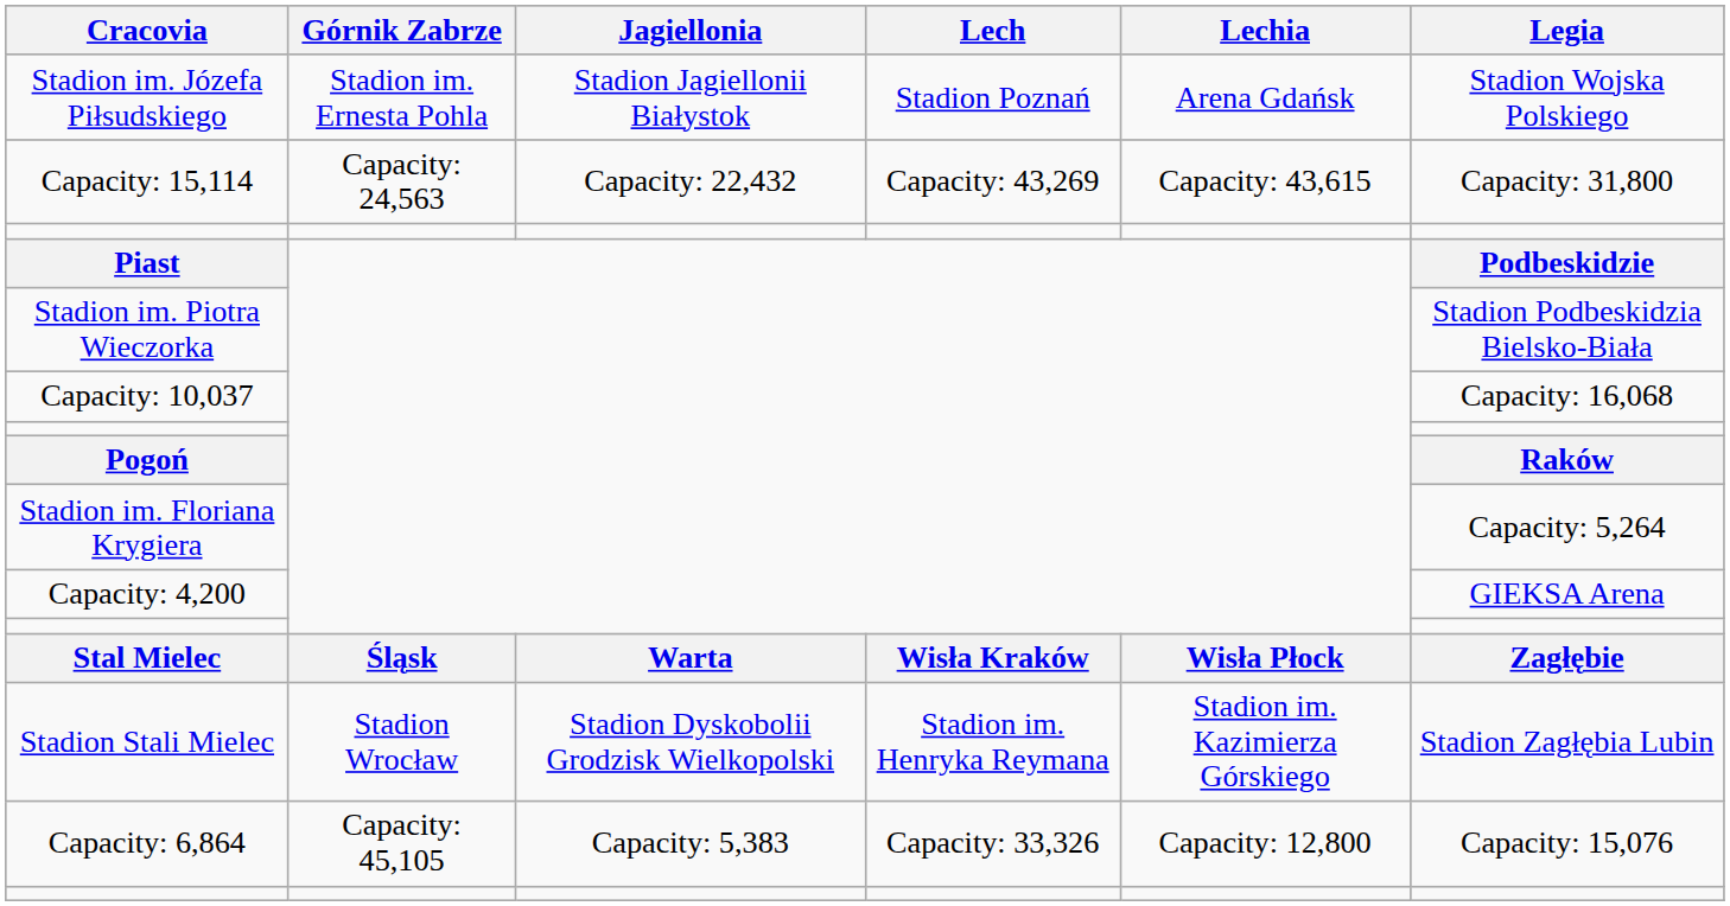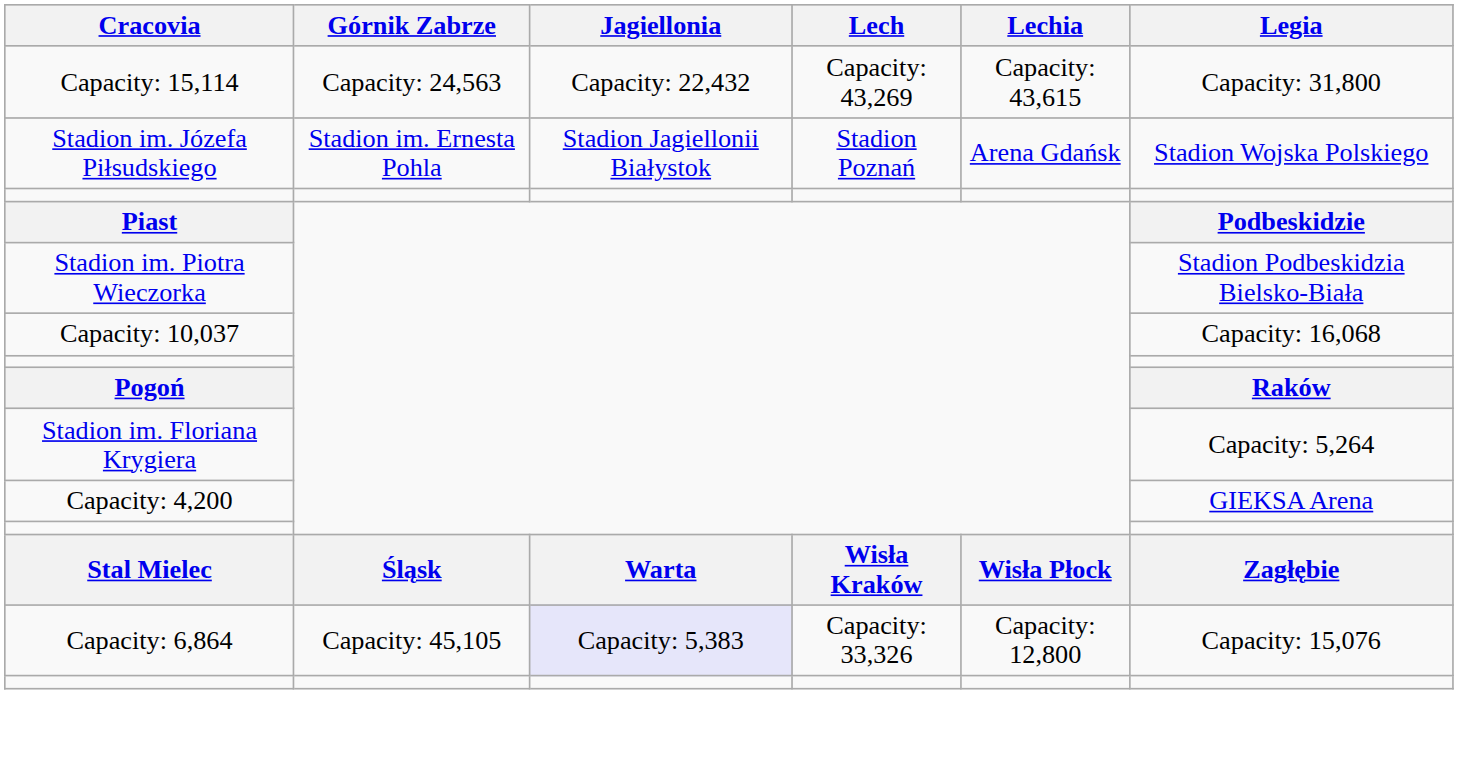 <table class="wikitable" style="margin:1em auto; text-align:center">
 <tr>
 <th><a href='#'>Cracovia</a></th>
 <th><a href='#'>Górnik Zabrze</a></th>
 <th><a href='#'>Jagiellonia</a></th>
 <th><a href='#'>Lech</a></th>
 <th><a href='#'>Lechia</a></th>
 <th><a href='#'>Legia</a></th>
 </tr>
 <tr>
+<td>Capacity: 15,114</td>
+<td>Capacity: 24,563</td>
+<td>Capacity: 22,432</td>
+<td>Capacity: 43,269</td>
+<td>Capacity: 43,615</td>
+<td>Capacity: 31,800</td>
+</tr>
+<tr>
 <td><a href='#'>Stadion im. Józefa Piłsudskiego</a></td>
 <td><a href='#'>Stadion im. Ernesta Pohla</a></td>
 <td><a href='#'>Stadion Jagiellonii Białystok</a></td>
 <td><a href='#'>Stadion Poznań</a></td>
 <td><a href='#'>Arena Gdańsk</a></td>
 <td><a href='#'>Stadion Wojska Polskiego</a></td>
-</tr>
-<tr>
-<td>Capacity: 15,114</td>
-<td>Capacity: 24,563</td>
-<td>Capacity: 22,432</td>
-<td>Capacity: 43,269</td>
-<td>Capacity: 43,615</td>
-<td>Capacity: 31,800</td>
 </tr>
 <tr>
 <td></td>
 <td></td>
 <td></td>
 <td></td>
 <td></td>
 <td></td>
 </tr>
 <tr>
 <th><a href='#'>Piast</a></th>
 <td rowspan="8" colspan="4"><br></td>
 <th><a href='#'>Podbeskidzie</a></th>
 </tr>
 <tr>
 <td><a href='#'>Stadion im. Piotra Wieczorka</a></td>
 <td><a href='#'>Stadion Podbeskidzia Bielsko-Biała</a></td>
 </tr>
 <tr>
 <td>Capacity: 10,037</td>
 <td>Capacity: 16,068</td>
 </tr>
 <tr>
 <td></td>
 <td></td>
 </tr>
 <tr>
 <th><a href='#'>Pogoń</a></th>
 <th><a href='#'>Raków</a></th>
 </tr>
 <tr>
 <td><a href='#'>Stadion im. Floriana Krygiera</a></td>
 <td>Capacity: 5,264</td>
 </tr>
 <tr>
 <td>Capacity: 4,200</td>
 <td><a href='#'>GIEKSA Arena</a></td>
 </tr>
 <tr>
 <td></td>
 <td></td>
 </tr>
 <tr>
 <th><a href='#'>Stal Mielec</a></th>
 <th><a href='#'>Śląsk</a></th>
 <th><a href='#'>Warta</a></th>
 <th><a href='#'>Wisła Kraków</a></th>
 <th><a href='#'>Wisła Płock</a></th>
 <th><a href='#'>Zagłębie</a></th>
 </tr>
 <tr>
-<td><a href='#'>Stadion Stali Mielec</a></td>
-<td><a href='#'>Stadion Wrocław</a></td>
-<td><a href='#'>Stadion Dyskobolii Grodzisk Wielkopolski</a></td>
-<td><a href='#'>Stadion im. Henryka Reymana</a></td>
-<td><a href='#'>Stadion im. Kazimierza Górskiego</a></td>
-<td><a href='#'>Stadion Zagłębia Lubin</a></td>
-</tr>
-<tr>
 <td>Capacity: 6,864</td>
 <td>Capacity: 45,105</td>
-<td>Capacity: 5,383</td>
+<td style="background: lavender;">Capacity: 5,383</td>
 <td>Capacity: 33,326</td>
 <td>Capacity: 12,800</td>
 <td>Capacity: 15,076</td>
 </tr>
 <tr>
 <td></td>
 <td></td>
 <td></td>
 <td></td>
 <td></td>
 <td></td>
 </tr>
 </table>
